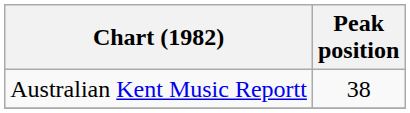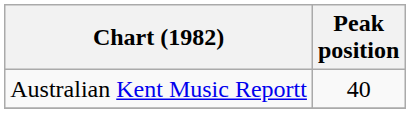 <table class="wikitable">
 <tr>
 <th>Chart (1982)</th>
 <th>Peak<br>position</th>
 </tr>
 <tr>
 <td>Australian <a href='#'>Kent Music Reportt</a></td>
-<td align="center">38</td>
+<td align="center">40</td>
 </tr>
 <tr>
 </tr>
 </table>
